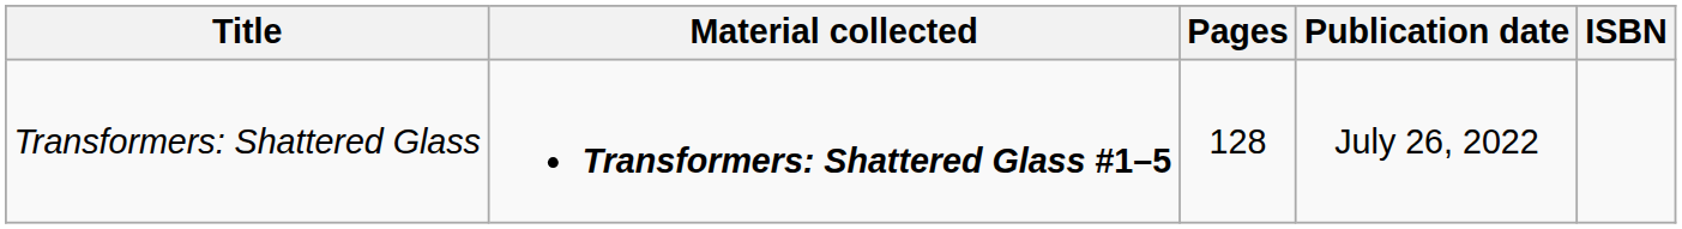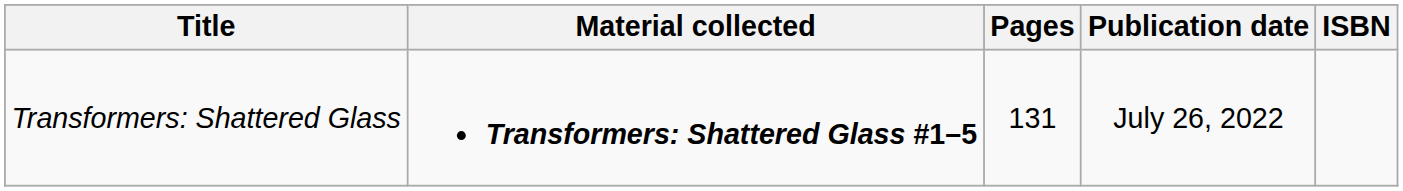 <table class="wikitable" style="text-align: center;">
 <tr>
 <th>Title</th>
 <th>Material collected</th>
 <th>Pages</th>
 <th>Publication date</th>
 <th>ISBN</th>
 </tr>
 <tr>
 <td align="left"><em>Transformers: Shattered Glass</em></td>
 <td><strong><br><ul><li><em>Transformers: Shattered Glass</em> #1–5</li></ul></strong></td>
-<td>128</td>
+<td>131</td>
 <td>July 26, 2022</td>
 <td></td>
 </tr>
 </table>
